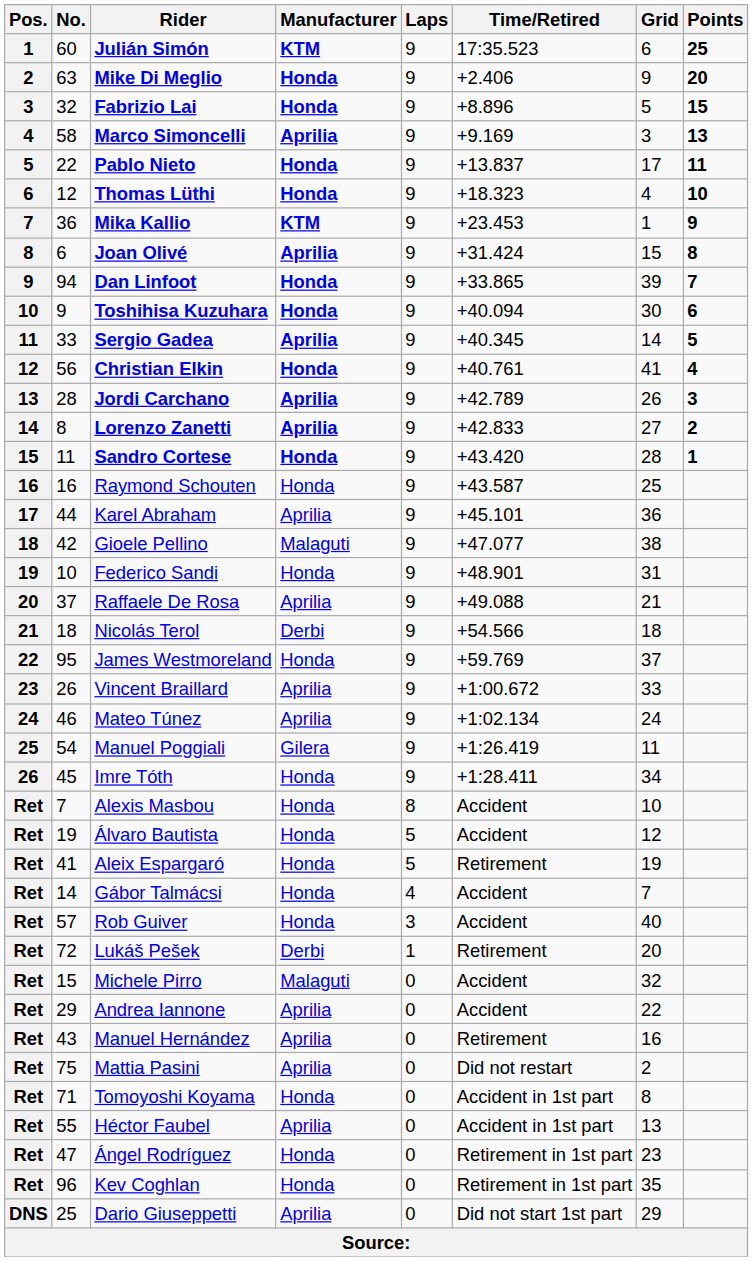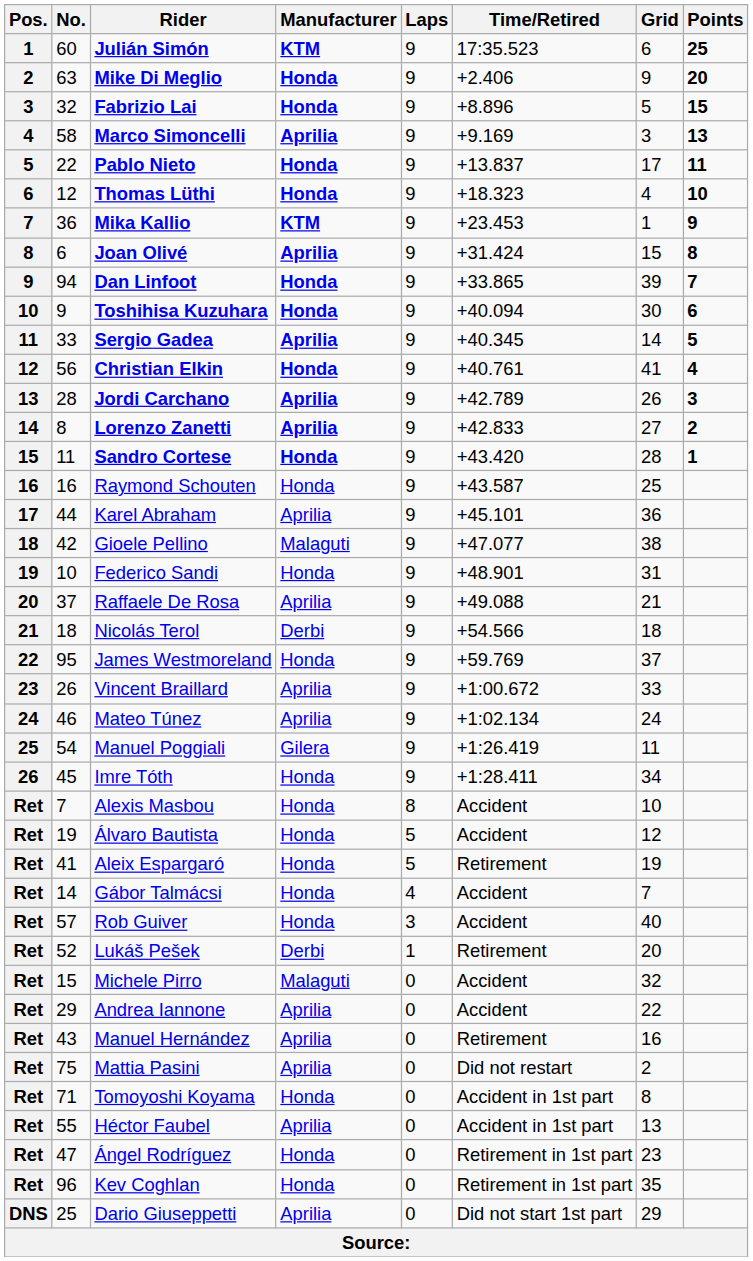 <table class="wikitable" style="font-size: 95%;">
 <tr>
 <th>Pos.</th>
 <th>No.</th>
 <th>Rider</th>
 <th>Manufacturer</th>
 <th>Laps</th>
 <th>Time/Retired</th>
 <th>Grid</th>
 <th>Points</th>
 </tr>
 <tr>
 <th>1</th>
 <td>60</td>
 <td> <strong><a href='#'>Julián Simón</a></strong></td>
 <td><strong><a href='#'>KTM</a></strong></td>
 <td>9</td>
 <td>17:35.523</td>
 <td>6</td>
 <td><strong>25</strong></td>
 </tr>
 <tr>
 <th>2</th>
 <td>63</td>
 <td> <strong><a href='#'>Mike Di Meglio</a></strong></td>
 <td><strong><a href='#'>Honda</a></strong></td>
 <td>9</td>
 <td>+2.406</td>
 <td>9</td>
 <td><strong>20</strong></td>
 </tr>
 <tr>
 <th>3</th>
 <td>32</td>
 <td> <strong><a href='#'>Fabrizio Lai</a></strong></td>
 <td><strong><a href='#'>Honda</a></strong></td>
 <td>9</td>
 <td>+8.896</td>
 <td>5</td>
 <td><strong>15</strong></td>
 </tr>
 <tr>
 <th>4</th>
 <td>58</td>
 <td> <strong><a href='#'>Marco Simoncelli</a></strong></td>
 <td><strong><a href='#'>Aprilia</a></strong></td>
 <td>9</td>
 <td>+9.169</td>
 <td>3</td>
 <td><strong>13</strong></td>
 </tr>
 <tr>
 <th>5</th>
 <td>22</td>
 <td> <strong><a href='#'>Pablo Nieto</a></strong></td>
 <td><strong><a href='#'>Honda</a></strong></td>
 <td>9</td>
 <td>+13.837</td>
 <td>17</td>
 <td><strong>11</strong></td>
 </tr>
 <tr>
 <th>6</th>
 <td>12</td>
 <td> <strong><a href='#'>Thomas Lüthi</a></strong></td>
 <td><strong><a href='#'>Honda</a></strong></td>
 <td>9</td>
 <td>+18.323</td>
 <td>4</td>
 <td><strong>10</strong></td>
 </tr>
 <tr>
 <th>7</th>
 <td>36</td>
 <td> <strong><a href='#'>Mika Kallio</a></strong></td>
 <td><strong><a href='#'>KTM</a></strong></td>
 <td>9</td>
 <td>+23.453</td>
 <td>1</td>
 <td><strong>9</strong></td>
 </tr>
 <tr>
 <th>8</th>
 <td>6</td>
 <td> <strong><a href='#'>Joan Olivé</a></strong></td>
 <td><strong><a href='#'>Aprilia</a></strong></td>
 <td>9</td>
 <td>+31.424</td>
 <td>15</td>
 <td><strong>8</strong></td>
 </tr>
 <tr>
 <th>9</th>
 <td>94</td>
 <td> <strong><a href='#'>Dan Linfoot</a></strong></td>
 <td><strong><a href='#'>Honda</a></strong></td>
 <td>9</td>
 <td>+33.865</td>
 <td>39</td>
 <td><strong>7</strong></td>
 </tr>
 <tr>
 <th>10</th>
 <td>9</td>
 <td> <strong><a href='#'>Toshihisa Kuzuhara</a></strong></td>
 <td><strong><a href='#'>Honda</a></strong></td>
 <td>9</td>
 <td>+40.094</td>
 <td>30</td>
 <td><strong>6</strong></td>
 </tr>
 <tr>
 <th>11</th>
 <td>33</td>
 <td> <strong><a href='#'>Sergio Gadea</a></strong></td>
 <td><strong><a href='#'>Aprilia</a></strong></td>
 <td>9</td>
 <td>+40.345</td>
 <td>14</td>
 <td><strong>5</strong></td>
 </tr>
 <tr>
 <th>12</th>
 <td>56</td>
 <td> <strong><a href='#'>Christian Elkin</a></strong></td>
 <td><strong><a href='#'>Honda</a></strong></td>
 <td>9</td>
 <td>+40.761</td>
 <td>41</td>
 <td><strong>4</strong></td>
 </tr>
 <tr>
 <th>13</th>
 <td>28</td>
 <td> <strong><a href='#'>Jordi Carchano</a></strong></td>
 <td><strong><a href='#'>Aprilia</a></strong></td>
 <td>9</td>
 <td>+42.789</td>
 <td>26</td>
 <td><strong>3</strong></td>
 </tr>
 <tr>
 <th>14</th>
 <td>8</td>
 <td> <strong><a href='#'>Lorenzo Zanetti</a></strong></td>
 <td><strong><a href='#'>Aprilia</a></strong></td>
 <td>9</td>
 <td>+42.833</td>
 <td>27</td>
 <td><strong>2</strong></td>
 </tr>
 <tr>
 <th>15</th>
 <td>11</td>
 <td> <strong><a href='#'>Sandro Cortese</a></strong></td>
 <td><strong><a href='#'>Honda</a></strong></td>
 <td>9</td>
 <td>+43.420</td>
 <td>28</td>
 <td><strong>1</strong></td>
 </tr>
 <tr>
 <th>16</th>
 <td>16</td>
 <td> <a href='#'>Raymond Schouten</a></td>
 <td><a href='#'>Honda</a></td>
 <td>9</td>
 <td>+43.587</td>
 <td>25</td>
 <td></td>
 </tr>
 <tr>
 <th>17</th>
 <td>44</td>
 <td> <a href='#'>Karel Abraham</a></td>
 <td><a href='#'>Aprilia</a></td>
 <td>9</td>
 <td>+45.101</td>
 <td>36</td>
 <td></td>
 </tr>
 <tr>
 <th>18</th>
 <td>42</td>
 <td> <a href='#'>Gioele Pellino</a></td>
 <td><a href='#'>Malaguti</a></td>
 <td>9</td>
 <td>+47.077</td>
 <td>38</td>
 <td></td>
 </tr>
 <tr>
 <th>19</th>
 <td>10</td>
 <td> <a href='#'>Federico Sandi</a></td>
 <td><a href='#'>Honda</a></td>
 <td>9</td>
 <td>+48.901</td>
 <td>31</td>
 <td></td>
 </tr>
 <tr>
 <th>20</th>
 <td>37</td>
 <td> <a href='#'>Raffaele De Rosa</a></td>
 <td><a href='#'>Aprilia</a></td>
 <td>9</td>
 <td>+49.088</td>
 <td>21</td>
 <td></td>
 </tr>
 <tr>
 <th>21</th>
 <td>18</td>
 <td> <a href='#'>Nicolás Terol</a></td>
 <td><a href='#'>Derbi</a></td>
 <td>9</td>
 <td>+54.566</td>
 <td>18</td>
 <td></td>
 </tr>
 <tr>
 <th>22</th>
 <td>95</td>
 <td> <a href='#'>James Westmoreland</a></td>
 <td><a href='#'>Honda</a></td>
 <td>9</td>
 <td>+59.769</td>
 <td>37</td>
 <td></td>
 </tr>
 <tr>
 <th>23</th>
 <td>26</td>
 <td> <a href='#'>Vincent Braillard</a></td>
 <td><a href='#'>Aprilia</a></td>
 <td>9</td>
 <td>+1:00.672</td>
 <td>33</td>
 <td></td>
 </tr>
 <tr>
 <th>24</th>
 <td>46</td>
 <td> <a href='#'>Mateo Túnez</a></td>
 <td><a href='#'>Aprilia</a></td>
 <td>9</td>
 <td>+1:02.134</td>
 <td>24</td>
 <td></td>
 </tr>
 <tr>
 <th>25</th>
 <td>54</td>
 <td> <a href='#'>Manuel Poggiali</a></td>
 <td><a href='#'>Gilera</a></td>
 <td>9</td>
 <td>+1:26.419</td>
 <td>11</td>
 <td></td>
 </tr>
 <tr>
 <th>26</th>
 <td>45</td>
 <td> <a href='#'>Imre Tóth</a></td>
 <td><a href='#'>Honda</a></td>
 <td>9</td>
 <td>+1:28.411</td>
 <td>34</td>
 <td></td>
 </tr>
 <tr>
 <th>Ret</th>
 <td>7</td>
 <td> <a href='#'>Alexis Masbou</a></td>
 <td><a href='#'>Honda</a></td>
 <td>8</td>
 <td>Accident</td>
 <td>10</td>
 <td></td>
 </tr>
 <tr>
 <th>Ret</th>
 <td>19</td>
 <td> <a href='#'>Álvaro Bautista</a></td>
 <td><a href='#'>Honda</a></td>
 <td>5</td>
 <td>Accident</td>
 <td>12</td>
 <td></td>
 </tr>
 <tr>
 <th>Ret</th>
 <td>41</td>
 <td> <a href='#'>Aleix Espargaró</a></td>
 <td><a href='#'>Honda</a></td>
 <td>5</td>
 <td>Retirement</td>
 <td>19</td>
 <td></td>
 </tr>
 <tr>
 <th>Ret</th>
 <td>14</td>
 <td> <a href='#'>Gábor Talmácsi</a></td>
 <td><a href='#'>Honda</a></td>
 <td>4</td>
 <td>Accident</td>
 <td>7</td>
 <td></td>
 </tr>
 <tr>
 <th>Ret</th>
 <td>57</td>
 <td> <a href='#'>Rob Guiver</a></td>
 <td><a href='#'>Honda</a></td>
 <td>3</td>
 <td>Accident</td>
 <td>40</td>
 <td></td>
 </tr>
 <tr>
 <th>Ret</th>
-<td>72</td>
+<td>52</td>
 <td> <a href='#'>Lukáš Pešek</a></td>
 <td><a href='#'>Derbi</a></td>
 <td>1</td>
 <td>Retirement</td>
 <td>20</td>
 <td></td>
 </tr>
 <tr>
 <th>Ret</th>
 <td>15</td>
 <td> <a href='#'>Michele Pirro</a></td>
 <td><a href='#'>Malaguti</a></td>
 <td>0</td>
 <td>Accident</td>
 <td>32</td>
 <td></td>
 </tr>
 <tr>
 <th>Ret</th>
 <td>29</td>
 <td> <a href='#'>Andrea Iannone</a></td>
 <td><a href='#'>Aprilia</a></td>
 <td>0</td>
 <td>Accident</td>
 <td>22</td>
 <td></td>
 </tr>
 <tr>
 <th>Ret</th>
 <td>43</td>
 <td> <a href='#'>Manuel Hernández</a></td>
 <td><a href='#'>Aprilia</a></td>
 <td>0</td>
 <td>Retirement</td>
 <td>16</td>
 <td></td>
 </tr>
 <tr>
 <th>Ret</th>
 <td>75</td>
 <td> <a href='#'>Mattia Pasini</a></td>
 <td><a href='#'>Aprilia</a></td>
 <td>0</td>
 <td>Did not restart</td>
 <td>2</td>
 <td></td>
 </tr>
 <tr>
 <th>Ret</th>
 <td>71</td>
 <td> <a href='#'>Tomoyoshi Koyama</a></td>
 <td><a href='#'>Honda</a></td>
 <td>0</td>
 <td>Accident in 1st part</td>
 <td>8</td>
 <td></td>
 </tr>
 <tr>
 <th>Ret</th>
 <td>55</td>
 <td> <a href='#'>Héctor Faubel</a></td>
 <td><a href='#'>Aprilia</a></td>
 <td>0</td>
 <td>Accident in 1st part</td>
 <td>13</td>
 <td></td>
 </tr>
 <tr>
 <th>Ret</th>
 <td>47</td>
 <td> <a href='#'>Ángel Rodríguez</a></td>
 <td><a href='#'>Honda</a></td>
 <td>0</td>
 <td>Retirement in 1st part</td>
 <td>23</td>
 <td></td>
 </tr>
 <tr>
 <th>Ret</th>
 <td>96</td>
 <td> <a href='#'>Kev Coghlan</a></td>
 <td><a href='#'>Honda</a></td>
 <td>0</td>
 <td>Retirement in 1st part</td>
 <td>35</td>
 <td></td>
 </tr>
 <tr>
 <th>DNS</th>
 <td>25</td>
 <td> <a href='#'>Dario Giuseppetti</a></td>
 <td><a href='#'>Aprilia</a></td>
 <td>0</td>
 <td>Did not start 1st part</td>
 <td>29</td>
 <td></td>
 </tr>
 <tr>
 <th colspan=8>Source: </th>
 </tr>
 </table>
